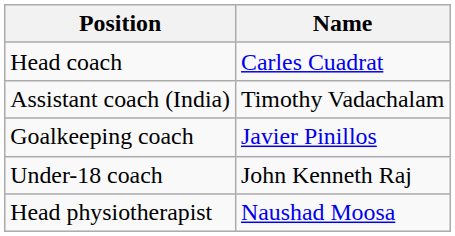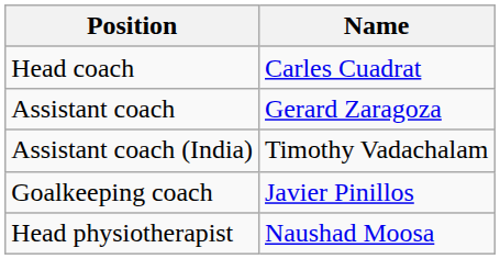 <table class="wikitable">
 <tr>
 <th>Position</th>
 <th>Name</th>
 </tr>
 <tr>
 <td>Head coach</td>
 <td> <a href='#'>Carles Cuadrat</a></td>
 </tr>
 <tr>
+<td>Assistant coach</td>
+<td> <a href='#'>Gerard Zaragoza</a></td>
+</tr>
+<tr>
 <td>Assistant coach (India)</td>
 <td> Timothy Vadachalam</td>
 </tr>
 <tr>
 <td>Goalkeeping coach</td>
 <td> <a href='#'>Javier Pinillos</a></td>
 </tr>
 <tr>
-<td>Under-18 coach</td>
-<td> John Kenneth Raj</td>
-</tr>
-<tr>
 <td>Head physiotherapist</td>
 <td> <a href='#'>Naushad Moosa</a></td>
 </tr>
 </table>
